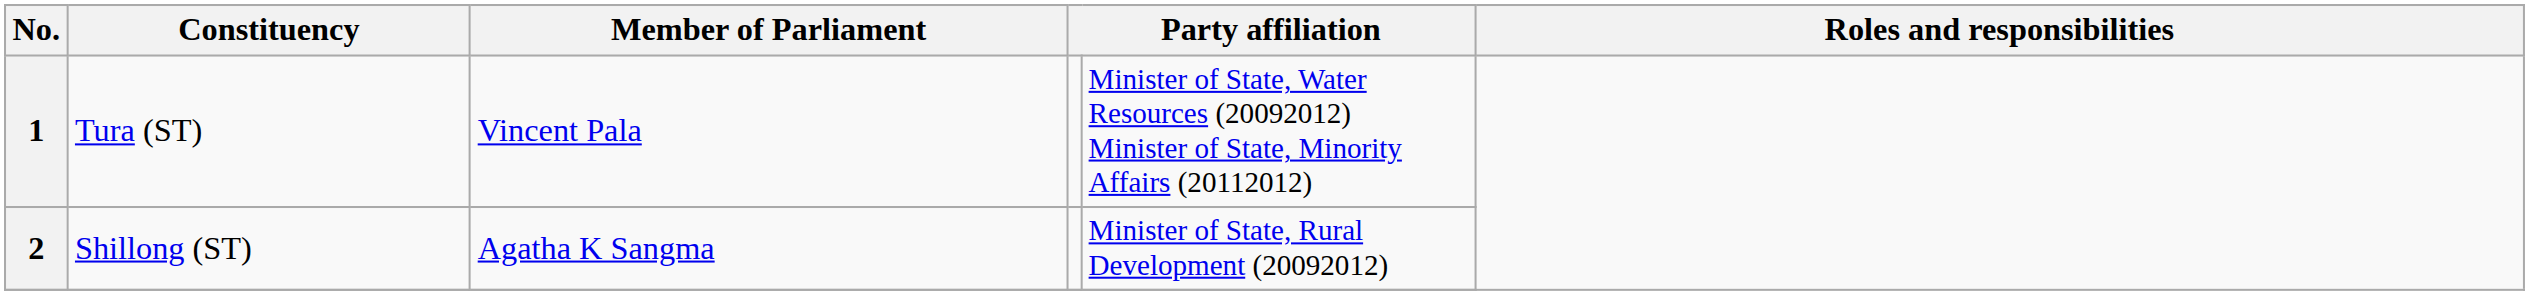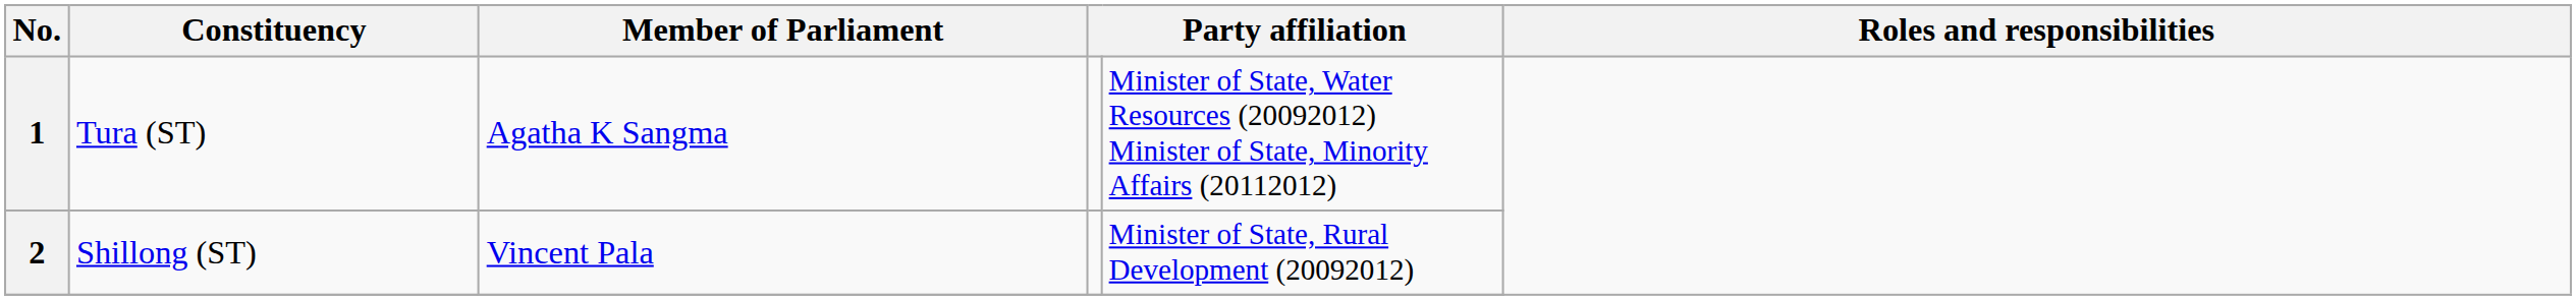 <table class="wikitable">
 <tr style="text-align:center;">
 <th>No.</th>
 <th style="width:12em">Constituency</th>
 <th style="width:18em">Member of Parliament</th>
 <th colspan="2" style="width:18em">Party affiliation</th>
 <th style="width:32em">Roles and responsibilities</th>
 </tr>
 <tr>
 <th>1</th>
 <td><a href='#'>Tura</a> (ST)</td>
-<td><a href='#'>Vincent Pala</a></td>
+<td><a href='#'>Agatha K Sangma</a></td>
 <td></td>
 <td style="font-size:90%"><a href='#'>Minister of State, Water Resources</a> (20092012)<br><a href='#'>Minister of State, Minority Affairs</a> (20112012)</td>
 </tr>
 <tr>
 <th>2</th>
 <td><a href='#'>Shillong</a> (ST)</td>
-<td><a href='#'>Agatha K Sangma</a></td>
+<td><a href='#'>Vincent Pala</a></td>
 <td></td>
 <td style="font-size:90%"><a href='#'>Minister of State, Rural Development</a> (20092012)</td>
 </tr>
 <tr>
 </tr>
 </table>
